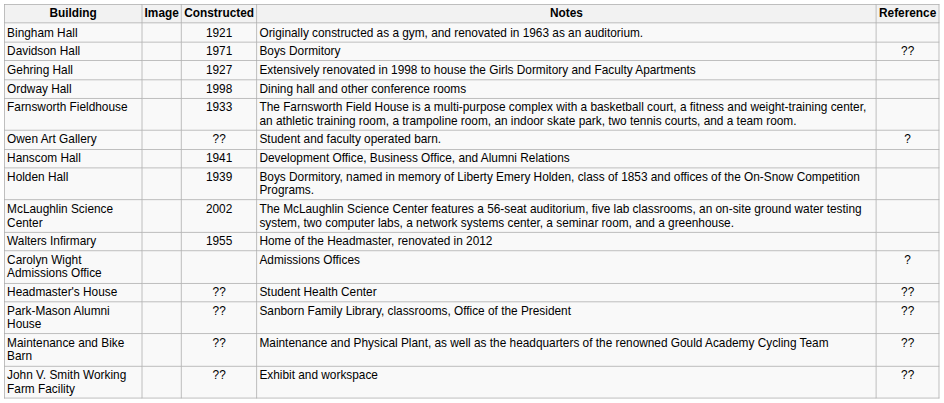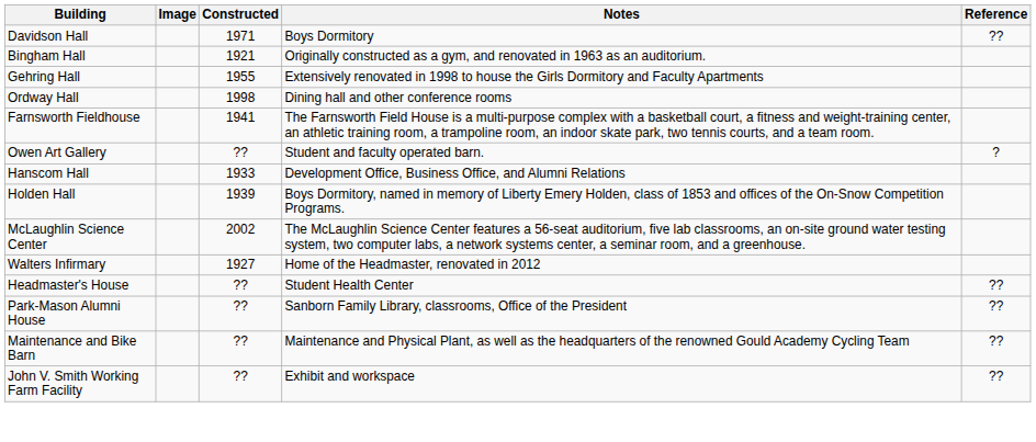 <table class="wikitable sortable" style="width:100%">
 <tr>
 <th width="*">Building</th>
 <th width="*" class="unsortable">Image</th>
 <th width="*">Constructed</th>
 <th width="*" class="unsortable">Notes</th>
 <th wdith="*" class="unsortable">Reference</th>
 </tr>
 <tr valign="top">
+<td>Davidson Hall</td>
+<td align="center"></td>
+<td align="center">1971</td>
+<td>Boys Dormitory</td>
+<td align="center">??</td>
+</tr>
+<tr valign="top">
 <td>Bingham Hall</td>
 <td align="center"></td>
 <td align="center">1921</td>
 <td>Originally constructed as a gym, and renovated in 1963 as an auditorium.</td>
 <td align="center"></td>
 </tr>
 <tr valign="top">
-<td>Davidson Hall</td>
-<td align="center"></td>
-<td align="center">1971</td>
-<td>Boys Dormitory</td>
-<td align="center">??</td>
-</tr>
-<tr valign="top">
 <td>Gehring Hall</td>
 <td align="center"></td>
-<td align="center">1927</td>
+<td align="center">1955</td>
 <td>Extensively renovated in 1998 to house the Girls Dormitory and Faculty Apartments</td>
 <td align="center"></td>
 </tr>
 <tr valign="top">
 <td>Ordway Hall</td>
 <td align="center"></td>
 <td align="center">1998</td>
 <td>Dining hall and other conference rooms</td>
 <td align="center"></td>
 </tr>
 <tr valign="top">
 <td>Farnsworth Fieldhouse</td>
 <td align="center"></td>
-<td align="center">1933</td>
+<td align="center">1941</td>
 <td>The Farnsworth Field House is a multi-purpose complex with a basketball court, a fitness and weight-training center, an athletic training room, a trampoline room, an indoor skate park, two tennis courts, and a team room.</td>
 <td align="center"></td>
 </tr>
 <tr valign="top">
 <td>Owen Art Gallery</td>
 <td align="center"></td>
 <td align="center">??</td>
 <td>Student and faculty operated barn.</td>
 <td align="center">?</td>
 </tr>
 <tr valign="top">
 <td>Hanscom Hall</td>
 <td align="center"></td>
-<td align="center">1941</td>
+<td align="center">1933</td>
 <td>Development Office, Business Office, and Alumni Relations</td>
 <td align="center"></td>
 </tr>
 <tr valign="top">
 <td>Holden Hall</td>
 <td align="center"></td>
 <td align="center">1939</td>
 <td>Boys Dormitory, named in memory of Liberty Emery Holden, class of 1853 and offices of the On-Snow Competition Programs.</td>
 <td align="center"></td>
 </tr>
 <tr valign="top">
 <td>McLaughlin Science Center</td>
 <td align="center"></td>
 <td align="center">2002</td>
 <td>The McLaughlin Science Center features a 56-seat auditorium, five lab classrooms, an on-site ground water testing system, two computer labs, a network systems center, a seminar room, and a greenhouse.</td>
 <td align="center"></td>
 </tr>
 <tr valign="top">
 <td>Walters Infirmary</td>
 <td align="center"></td>
-<td align="center">1955</td>
+<td align="center">1927</td>
 <td>Home of the Headmaster, renovated in 2012</td>
 <td align="center"></td>
-</tr>
-<tr valign="top">
-<td>Carolyn Wight Admissions Office</td>
-<td align="center"></td>
-<td align="center"></td>
-<td>Admissions Offices</td>
-<td align="center">?</td>
 </tr>
 <tr valign="top">
 <td>Headmaster's House</td>
 <td align="center"></td>
 <td align="center">??</td>
 <td>Student Health Center</td>
 <td align="center">??</td>
 </tr>
 <tr valign="top">
 <td>Park-Mason Alumni House</td>
 <td align="center"></td>
 <td align="center">??</td>
 <td>Sanborn Family Library, classrooms, Office of the President</td>
 <td align="center">??</td>
 </tr>
 <tr valign="top">
 <td>Maintenance and Bike Barn</td>
 <td align="center"></td>
 <td align="center">??</td>
 <td>Maintenance and Physical Plant, as well as the headquarters of the renowned Gould Academy Cycling Team</td>
 <td align="center">??</td>
 </tr>
 <tr valign="top">
 <td>John V. Smith Working Farm Facility</td>
 <td align="center"></td>
 <td align="center">??</td>
 <td>Exhibit and workspace</td>
 <td align="center">??</td>
 </tr>
 </table>
